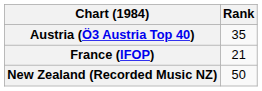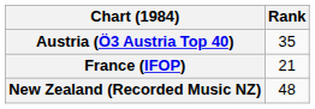 <table class="wikitable plainrowheaders sortable">
 <tr>
 <th>Chart (1984)</th>
 <th>Rank</th>
 </tr>
 <tr>
 <th scope="row">Austria (<a href='#'>Ö3 Austria Top 40</a>)</th>
 <td align="center">35</td>
 </tr>
 <tr>
 <th scope="row">France (<a href='#'>IFOP</a>)</th>
 <td align="center">21</td>
 </tr>
 <tr>
 <th scope="row">New Zealand (Recorded Music NZ)</th>
-<td align="center">50</td>
+<td align="center">48</td>
 </tr>
 </table>
